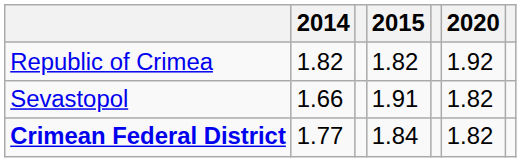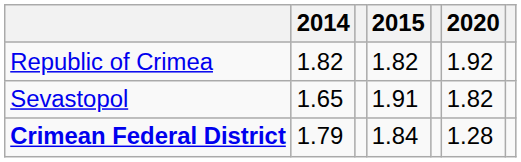 <table class="wikitable">
 <tr>
 <th></th>
 <th>2014</th>
 <th></th>
 <th>2015</th>
 <th></th>
 <th>2020</th>
 <th></th>
 </tr>
 <tr>
 <td><a href='#'>Republic of Crimea</a></td>
 <td>1.82</td>
 <td></td>
 <td>1.82</td>
 <td></td>
 <td>1.92</td>
 <td></td>
 </tr>
 <tr>
 <td><a href='#'>Sevastopol</a></td>
-<td>1.66</td>
+<td>1.65</td>
 <td></td>
 <td>1.91</td>
 <td></td>
 <td>1.82</td>
 <td></td>
 </tr>
 <tr>
 <td><strong><a href='#'>Crimean Federal District</a></strong></td>
-<td>1.77</td>
+<td>1.79</td>
 <td></td>
 <td>1.84</td>
 <td></td>
-<td>1.82</td>
+<td>1.28</td>
 <td></td>
 </tr>
 </table>
